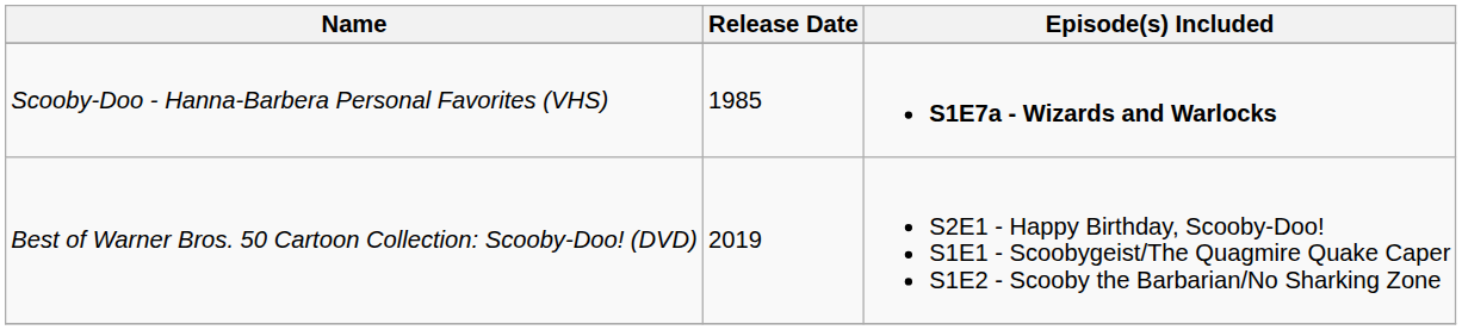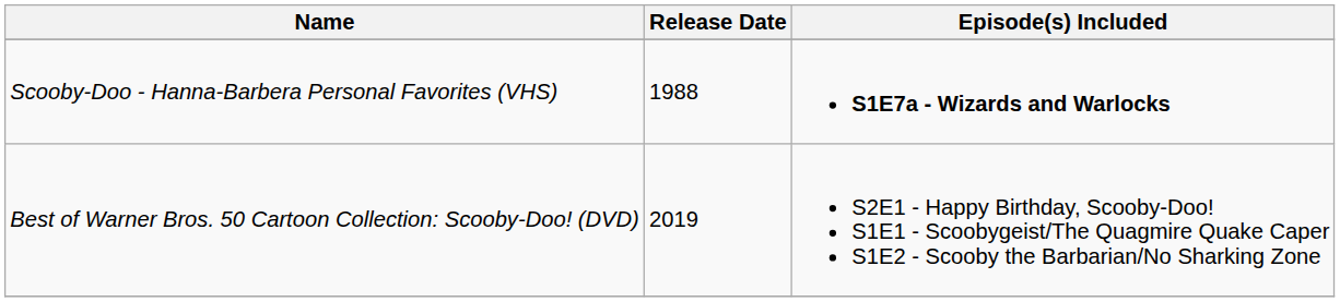 <table class="wikitable">
 <tr>
 <th>Name</th>
 <th>Release Date</th>
 <th>Episode(s) Included</th>
 </tr>
 <tr>
 </tr>
 <tr>
 <td><em>Scooby-Doo - Hanna-Barbera Personal Favorites (VHS)</em></td>
-<td>1985</td>
+<td>1988</td>
 <td><strong><br><ul><li>S1E7a - Wizards and Warlocks</li></ul></strong></td>
 </tr>
 <tr>
 <td><em>Best of Warner Bros. 50 Cartoon Collection: Scooby-Doo! (DVD)</em></td>
 <td>2019</td>
 <td><br><ul><li>S2E1 - Happy Birthday, Scooby-Doo!</li><li>S1E1 - Scoobygeist/The Quagmire Quake Caper</li><li>S1E2 - Scooby the Barbarian/No Sharking Zone</li></ul></td>
 </tr>
 <tr>
 </tr>
 </table>
